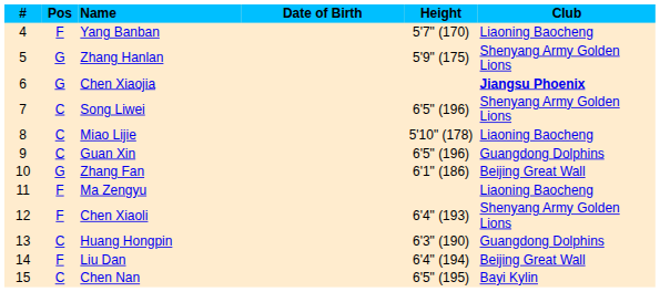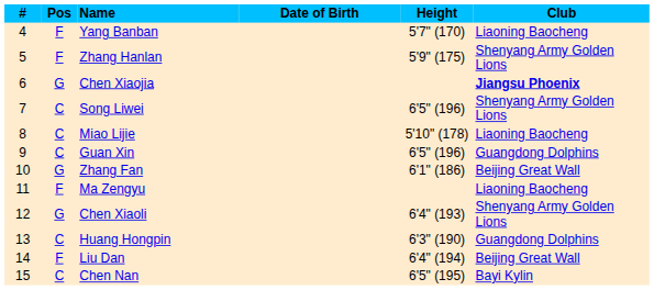 <table border=0 cellpadding=2 cellspacing=0  |- bgcolor=#FFECCE style="text-align:center; font-size:90%;" width=80%>
 <tr bgcolor=#00BFFF>
 <th width=5%>#</th>
 <th width=5%>Pos</th>
 <th width=22% align=left>Name</th>
 <th width=22%>Date of Birth</th>
 <th width=10%>Height</th>
 <th width=24%>Club</th>
 </tr>
 <tr>
 <td>4</td>
 <td><a href='#'>F</a></td>
 <td align=left><a href='#'>Yang Banban</a></td>
 <td align=left></td>
 <td>5'7" (170)</td>
 <td align=left> <a href='#'>Liaoning Baocheng</a></td>
 </tr>
 <tr>
 <td>5</td>
-<td><a href='#'>G</a></td>
+<td><a href='#'>F</a></td>
 <td align=left><a href='#'>Zhang Hanlan</a></td>
 <td align=left></td>
 <td>5'9" (175)</td>
 <td align=left> <a href='#'>Shenyang Army Golden Lions</a></td>
 </tr>
 <tr>
 <td>6</td>
 <td><a href='#'>G</a></td>
 <td align=left><a href='#'>Chen Xiaojia</a></td>
 <td align=left></td>
 <td></td>
 <td align=left><strong> <a href='#'>Jiangsu Phoenix</a></strong></td>
 </tr>
 <tr>
 <td>7</td>
 <td><a href='#'>C</a></td>
 <td align=left><a href='#'>Song Liwei</a></td>
 <td align=left></td>
 <td>6'5" (196)</td>
 <td align=left> <a href='#'>Shenyang Army Golden Lions</a></td>
 </tr>
 <tr>
 <td>8</td>
 <td><a href='#'>C</a></td>
 <td align=left><a href='#'>Miao Lijie</a></td>
 <td align=left></td>
 <td>5'10" (178)</td>
 <td align=left> <a href='#'>Liaoning Baocheng</a></td>
 </tr>
 <tr>
 <td>9</td>
 <td><a href='#'>C</a></td>
 <td align=left><a href='#'>Guan Xin</a></td>
 <td align=left></td>
 <td>6'5" (196)</td>
 <td align=left> <a href='#'>Guangdong Dolphins</a></td>
 </tr>
 <tr>
 <td>10</td>
 <td><a href='#'>G</a></td>
 <td align=left><a href='#'>Zhang Fan</a></td>
 <td align=left></td>
 <td>6'1" (186)</td>
 <td align=left> <a href='#'>Beijing Great Wall</a></td>
 </tr>
 <tr>
 <td>11</td>
 <td><a href='#'>F</a></td>
 <td align=left><a href='#'>Ma Zengyu</a></td>
 <td align=left></td>
 <td></td>
 <td align=left> <a href='#'>Liaoning Baocheng</a></td>
 </tr>
 <tr>
 <td>12</td>
-<td><a href='#'>F</a></td>
+<td><a href='#'>G</a></td>
 <td align=left><a href='#'>Chen Xiaoli</a></td>
 <td align=left></td>
 <td>6'4" (193)</td>
 <td align=left> <a href='#'>Shenyang Army Golden Lions</a></td>
 </tr>
 <tr>
 <td>13</td>
 <td><a href='#'>C</a></td>
 <td align=left><a href='#'>Huang Hongpin</a></td>
 <td align=left></td>
 <td>6'3" (190)</td>
 <td align=left> <a href='#'>Guangdong Dolphins</a></td>
 </tr>
 <tr>
 <td>14</td>
 <td><a href='#'>F</a></td>
 <td align=left><a href='#'>Liu Dan</a></td>
 <td align=left></td>
 <td>6'4" (194)</td>
 <td align=left> <a href='#'>Beijing Great Wall</a></td>
 </tr>
 <tr>
 <td>15</td>
 <td><a href='#'>C</a></td>
 <td align=left><a href='#'>Chen Nan</a></td>
 <td align=left></td>
 <td>6'5" (195)</td>
 <td align=left> <a href='#'>Bayi Kylin</a></td>
 </tr>
 <tr>
 </tr>
 </table>
